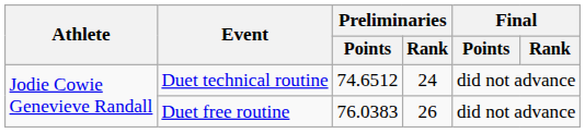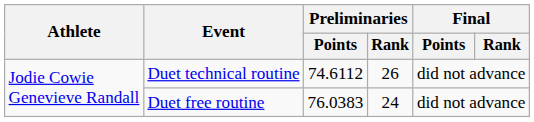 <table class=wikitable style="font-size:90%">
 <tr>
 <th rowspan="2">Athlete</th>
 <th rowspan="2">Event</th>
 <th colspan="2">Preliminaries</th>
 <th colspan="2">Final</th>
 </tr>
 <tr style="font-size:95%">
 <th>Points</th>
 <th>Rank</th>
 <th>Points</th>
 <th>Rank</th>
 </tr>
 <tr align=center>
 <td align=left rowspan=2><a href='#'>Jodie Cowie</a><br><a href='#'>Genevieve Randall</a></td>
 <td align=left><a href='#'>Duet technical routine</a></td>
-<td>74.6512</td>
-<td>24</td>
+<td>74.6112</td>
+<td>26</td>
 <td colspan=2>did not advance</td>
 </tr>
 <tr align=center>
 <td align=left><a href='#'>Duet free routine</a></td>
 <td>76.0383</td>
-<td>26</td>
+<td>24</td>
 <td colspan=2>did not advance</td>
 </tr>
 </table>
